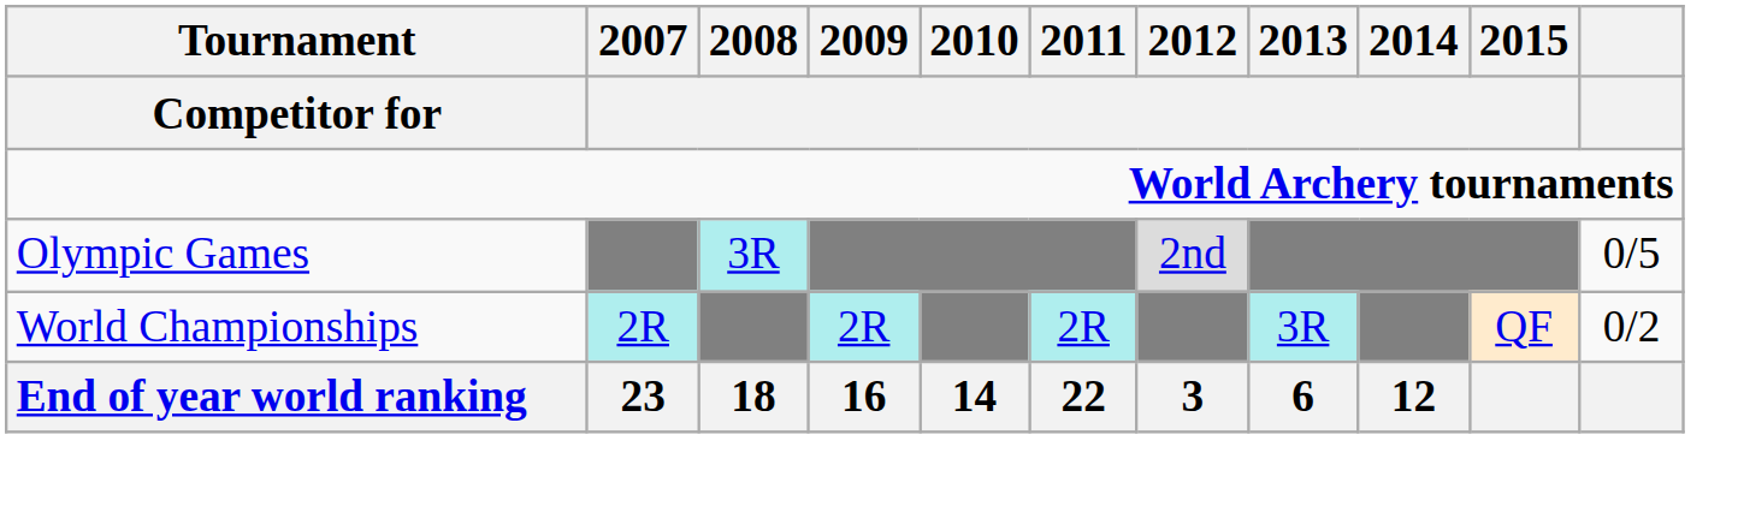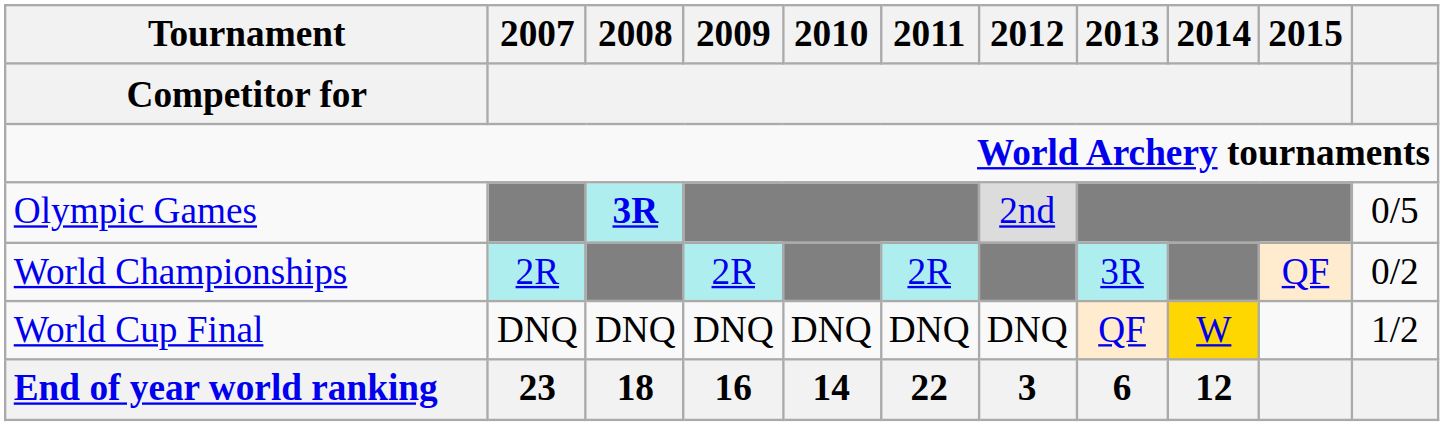 <table class=wikitable style=text-align:center>
 <tr>
 <th width=200>Tournament</th>
 <th width=30>2007</th>
 <th width=30>2008</th>
 <th width=30>2009</th>
 <th width=30>2010</th>
 <th width=30>2011</th>
 <th width=30>2012</th>
 <th width=30>2013</th>
 <th width=30>2014</th>
 <th width=30>2015</th>
 <th width=30></th>
 </tr>
 <tr>
 <th>Competitor for</th>
 <th colspan="9"></th>
 <th></th>
 </tr>
 <tr>
 <td colspan="11" style="text-align:right;"><strong><a href='#'>World Archery</a> tournaments</strong></td>
 </tr>
 <tr>
 <td align=left><a href='#'>Olympic Games</a></td>
 <td style="background:#808080;"></td>
-<td style="background:#afeeee;"><a href='#'>3R</a></td>
+<td style="background:#afeeee;"><strong><a href='#'>3R</a></strong></td>
 <td colspan="3" style="background:#808080;"></td>
 <td style="background:#DCDCDC;"><a href='#'>2nd</a></td>
 <td colspan="3" style="background:#808080;"></td>
 <td>0/5</td>
 </tr>
 <tr>
 <td align=left><a href='#'>World Championships</a></td>
 <td style="background:#afeeee;"><a href='#'>2R</a></td>
 <td style="background:#808080;"></td>
 <td style="background:#afeeee;"><a href='#'>2R</a></td>
 <td style="background:#808080;"></td>
 <td style="background:#afeeee;"><a href='#'>2R</a></td>
 <td style="background:#808080;"></td>
 <td style="background:#afeeee;"><a href='#'>3R</a></td>
 <td style="background:#808080;"></td>
 <td style="background:#ffebcd;"><a href='#'>QF</a></td>
 <td>0/2</td>
 </tr>
 <tr>
+<td align=left><a href='#'>World Cup Final</a></td>
+<td>DNQ</td>
+<td>DNQ</td>
+<td>DNQ</td>
+<td>DNQ</td>
+<td>DNQ</td>
+<td>DNQ</td>
+<td style="background:#ffebcd;"><a href='#'>QF</a></td>
+<td style="background:#FFD700;"><a href='#'>W</a></td>
+<td></td>
+<td>1/2</td>
+</tr>
+<tr>
 <th style=text-align:left><a href='#'>End of year world ranking</a></th>
 <th>23</th>
 <th>18</th>
 <th>16</th>
 <th>14</th>
 <th>22</th>
 <th>3</th>
 <th>6</th>
 <th>12</th>
 <th></th>
 <th></th>
 </tr>
 </table>
